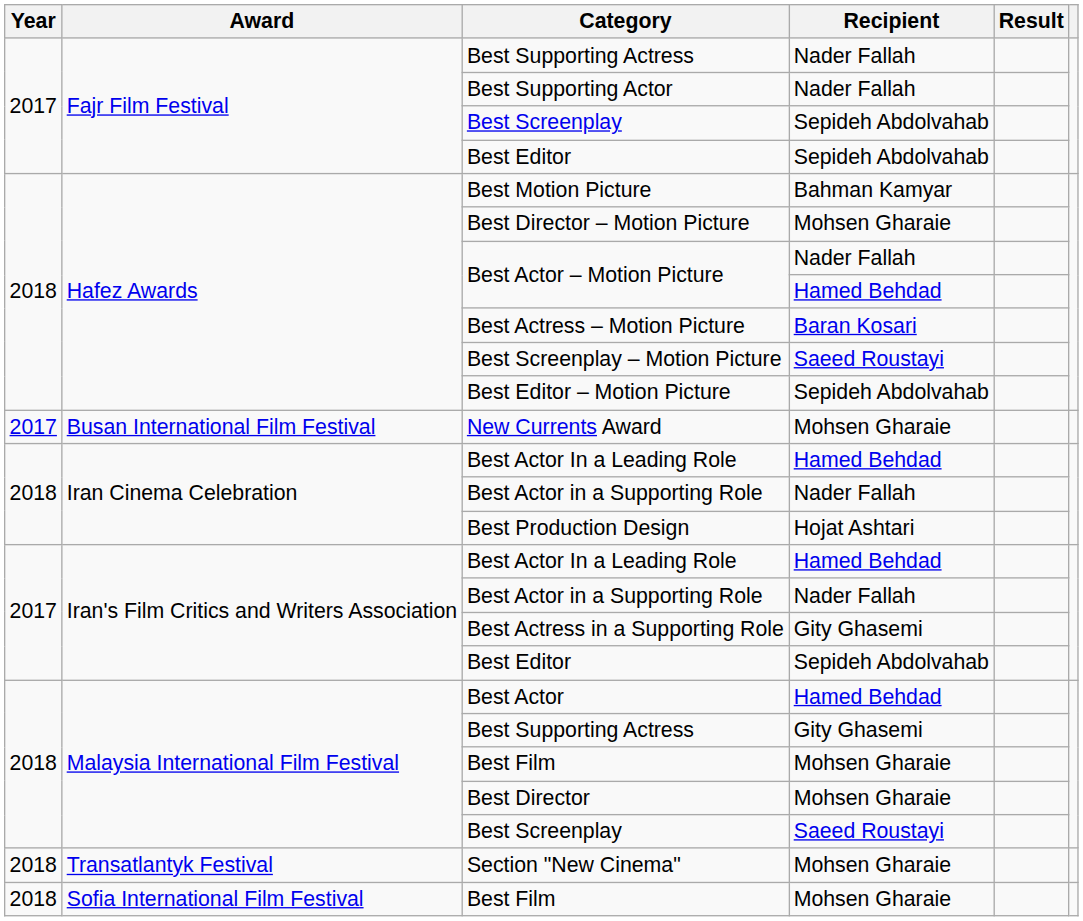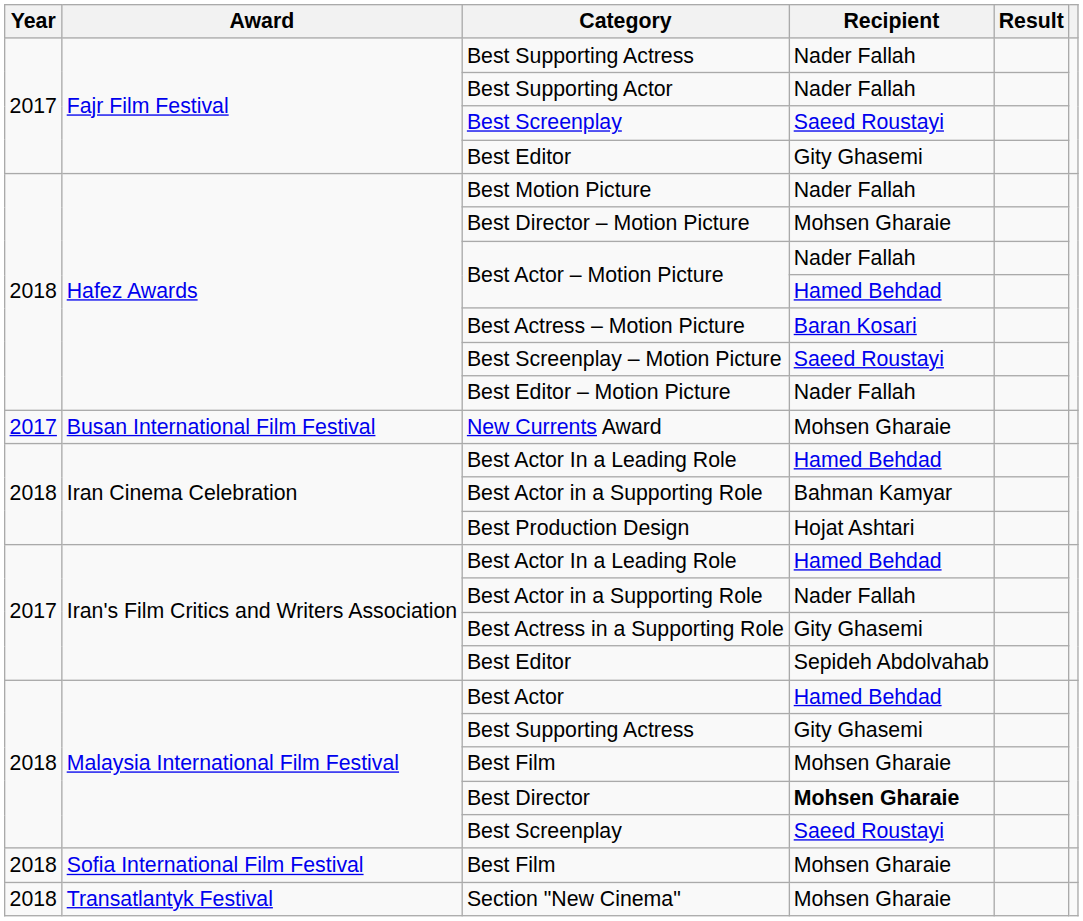 <table class="wikitable">
 <tr>
 <th>Year</th>
 <th>Award</th>
 <th>Category</th>
 <th>Recipient</th>
 <th>Result</th>
 <th></th>
 </tr>
 <tr>
 <td rowspan="4">2017</td>
 <td rowspan="4"><a href='#'>Fajr Film Festival</a></td>
 <td>Best Supporting Actress</td>
 <td>Nader Fallah</td>
 <td></td>
 <td rowspan="4"></td>
 </tr>
 <tr>
 <td>Best Supporting Actor</td>
 <td>Nader Fallah</td>
 <td></td>
 </tr>
 <tr>
 <td><a href='#'>Best Screenplay</a></td>
-<td>Sepideh Abdolvahab</td>
+<td><a href='#'>Saeed Roustayi</a></td>
 <td></td>
 </tr>
 <tr>
 <td>Best Editor</td>
-<td>Sepideh Abdolvahab</td>
+<td>Gity Ghasemi</td>
 <td></td>
 </tr>
 <tr>
 <td rowspan="7">2018</td>
 <td rowspan="7"><a href='#'>Hafez Awards</a></td>
 <td>Best Motion Picture</td>
-<td>Bahman Kamyar</td>
+<td>Nader Fallah</td>
 <td></td>
 <td rowspan="7"></td>
 </tr>
 <tr>
 <td>Best Director – Motion Picture</td>
 <td>Mohsen Gharaie</td>
 <td></td>
 </tr>
 <tr>
 <td rowspan="2">Best Actor – Motion Picture</td>
 <td>Nader Fallah</td>
 <td></td>
 </tr>
 <tr>
 <td><a href='#'>Hamed Behdad</a></td>
 <td></td>
 </tr>
 <tr>
 <td>Best Actress – Motion Picture</td>
 <td><a href='#'>Baran Kosari</a></td>
 <td></td>
 </tr>
 <tr>
 <td>Best Screenplay – Motion Picture</td>
 <td><a href='#'>Saeed Roustayi</a></td>
 <td></td>
 </tr>
 <tr>
 <td>Best Editor – Motion Picture</td>
-<td>Sepideh Abdolvahab</td>
+<td>Nader Fallah</td>
 <td></td>
 </tr>
 <tr>
 <td><a href='#'>2017</a></td>
 <td><a href='#'>Busan International Film Festival</a></td>
 <td><a href='#'>New Currents</a> Award</td>
 <td>Mohsen Gharaie</td>
 <td></td>
 <td></td>
 </tr>
 <tr>
 <td rowspan="3">2018</td>
 <td rowspan="3">Iran Cinema Celebration</td>
 <td>Best Actor In a Leading Role</td>
 <td><a href='#'>Hamed Behdad</a></td>
 <td></td>
 <td rowspan="3"></td>
 </tr>
 <tr>
 <td>Best Actor in a Supporting Role</td>
-<td>Nader Fallah</td>
+<td>Bahman Kamyar</td>
 <td></td>
 </tr>
 <tr>
 <td>Best Production Design</td>
 <td>Hojat Ashtari</td>
 <td></td>
 </tr>
 <tr>
 <td rowspan="4">2017</td>
 <td rowspan="4">Iran's Film Critics and Writers Association</td>
 <td>Best Actor In a Leading Role</td>
 <td><a href='#'>Hamed Behdad</a></td>
 <td></td>
 <td rowspan="4"></td>
 </tr>
 <tr>
 <td>Best Actor in a Supporting Role</td>
 <td>Nader Fallah</td>
 <td></td>
 </tr>
 <tr>
 <td>Best Actress in a Supporting Role</td>
 <td>Gity Ghasemi</td>
 <td></td>
 </tr>
 <tr>
 <td>Best Editor</td>
 <td>Sepideh Abdolvahab</td>
 <td></td>
 </tr>
 <tr>
 <td rowspan="5">2018</td>
 <td rowspan="5"><a href='#'>Malaysia International Film Festival</a></td>
 <td>Best Actor</td>
 <td><a href='#'>Hamed Behdad</a></td>
 <td></td>
 <td rowspan="5"></td>
 </tr>
 <tr>
 <td>Best Supporting Actress</td>
 <td>Gity Ghasemi</td>
 <td></td>
 </tr>
 <tr>
 <td>Best Film</td>
 <td>Mohsen Gharaie</td>
 <td></td>
 </tr>
 <tr>
 <td>Best Director</td>
-<td>Mohsen Gharaie</td>
+<td><strong>Mohsen Gharaie</strong></td>
 <td></td>
 </tr>
 <tr>
 <td>Best Screenplay</td>
 <td><a href='#'>Saeed Roustayi</a></td>
+<td></td>
+</tr>
+<tr>
+<td>2018</td>
+<td><a href='#'>Sofia International Film Festival</a></td>
+<td>Best Film</td>
+<td>Mohsen Gharaie</td>
+<td></td>
 <td></td>
 </tr>
 <tr>
 <td>2018</td>
 <td><a href='#'>Transatlantyk Festival</a></td>
 <td>Section "New Cinema"</td>
 <td>Mohsen Gharaie</td>
 <td></td>
 <td></td>
 </tr>
-<tr>
-<td>2018</td>
-<td><a href='#'>Sofia International Film Festival</a></td>
-<td>Best Film</td>
-<td>Mohsen Gharaie</td>
-<td></td>
-<td></td>
-</tr>
 </table>
